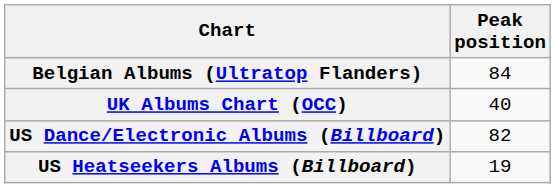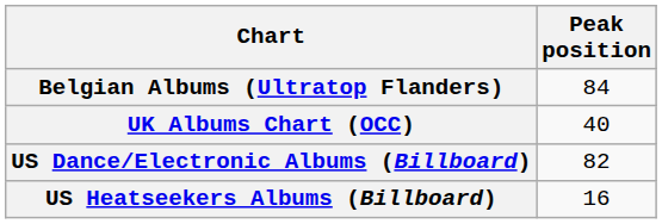 <table class="wikitable sortable plainrowheaders" style="text-align:center">
 <tr>
 <th scope="col">Chart</th>
 <th scope="col">Peak<br>position</th>
 </tr>
 <tr>
 <th scope="row">Belgian Albums (<a href='#'>Ultratop</a> Flanders)</th>
 <td>84</td>
 </tr>
 <tr>
 <th scope="row"><a href='#'>UK Albums Chart</a> (<a href='#'>OCC</a>)</th>
 <td>40</td>
 </tr>
 <tr>
 <th scope="row">US <a href='#'>Dance/Electronic Albums</a> (<em><a href='#'>Billboard</a></em>)</th>
 <td>82</td>
 </tr>
 <tr>
 <th scope="row">US <a href='#'>Heatseekers Albums</a> (<em>Billboard</em>)</th>
-<td>19</td>
+<td>16</td>
 </tr>
 </table>
